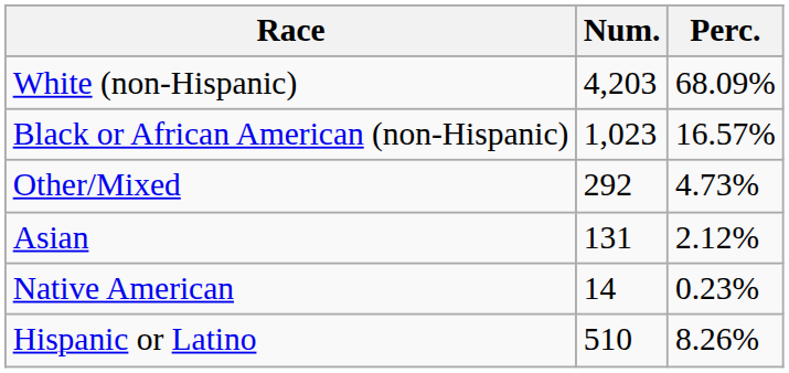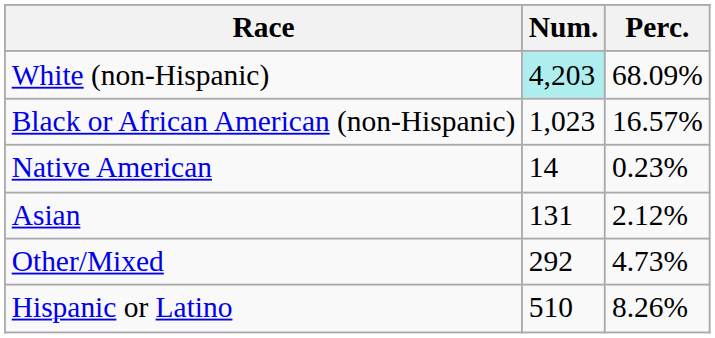 <table class="wikitable">
 <tr>
 <th>Race</th>
 <th>Num.</th>
 <th>Perc.</th>
 </tr>
 <tr>
 <td><a href='#'>White</a> (non-Hispanic)</td>
-<td>4,203</td>
+<td style="background: paleturquoise;">4,203</td>
 <td>68.09%</td>
 </tr>
 <tr>
 <td><a href='#'>Black or African American</a> (non-Hispanic)</td>
 <td>1,023</td>
 <td>16.57%</td>
 </tr>
 <tr>
-<td><a href='#'>Other/Mixed</a></td>
-<td>292</td>
-<td>4.73%</td>
+<td><a href='#'>Native American</a></td>
+<td>14</td>
+<td>0.23%</td>
 </tr>
 <tr>
 <td><a href='#'>Asian</a></td>
 <td>131</td>
 <td>2.12%</td>
 </tr>
 <tr>
-<td><a href='#'>Native American</a></td>
-<td>14</td>
-<td>0.23%</td>
+<td><a href='#'>Other/Mixed</a></td>
+<td>292</td>
+<td>4.73%</td>
 </tr>
 <tr>
 <td><a href='#'>Hispanic</a> or <a href='#'>Latino</a></td>
 <td>510</td>
 <td>8.26%</td>
 </tr>
 </table>
